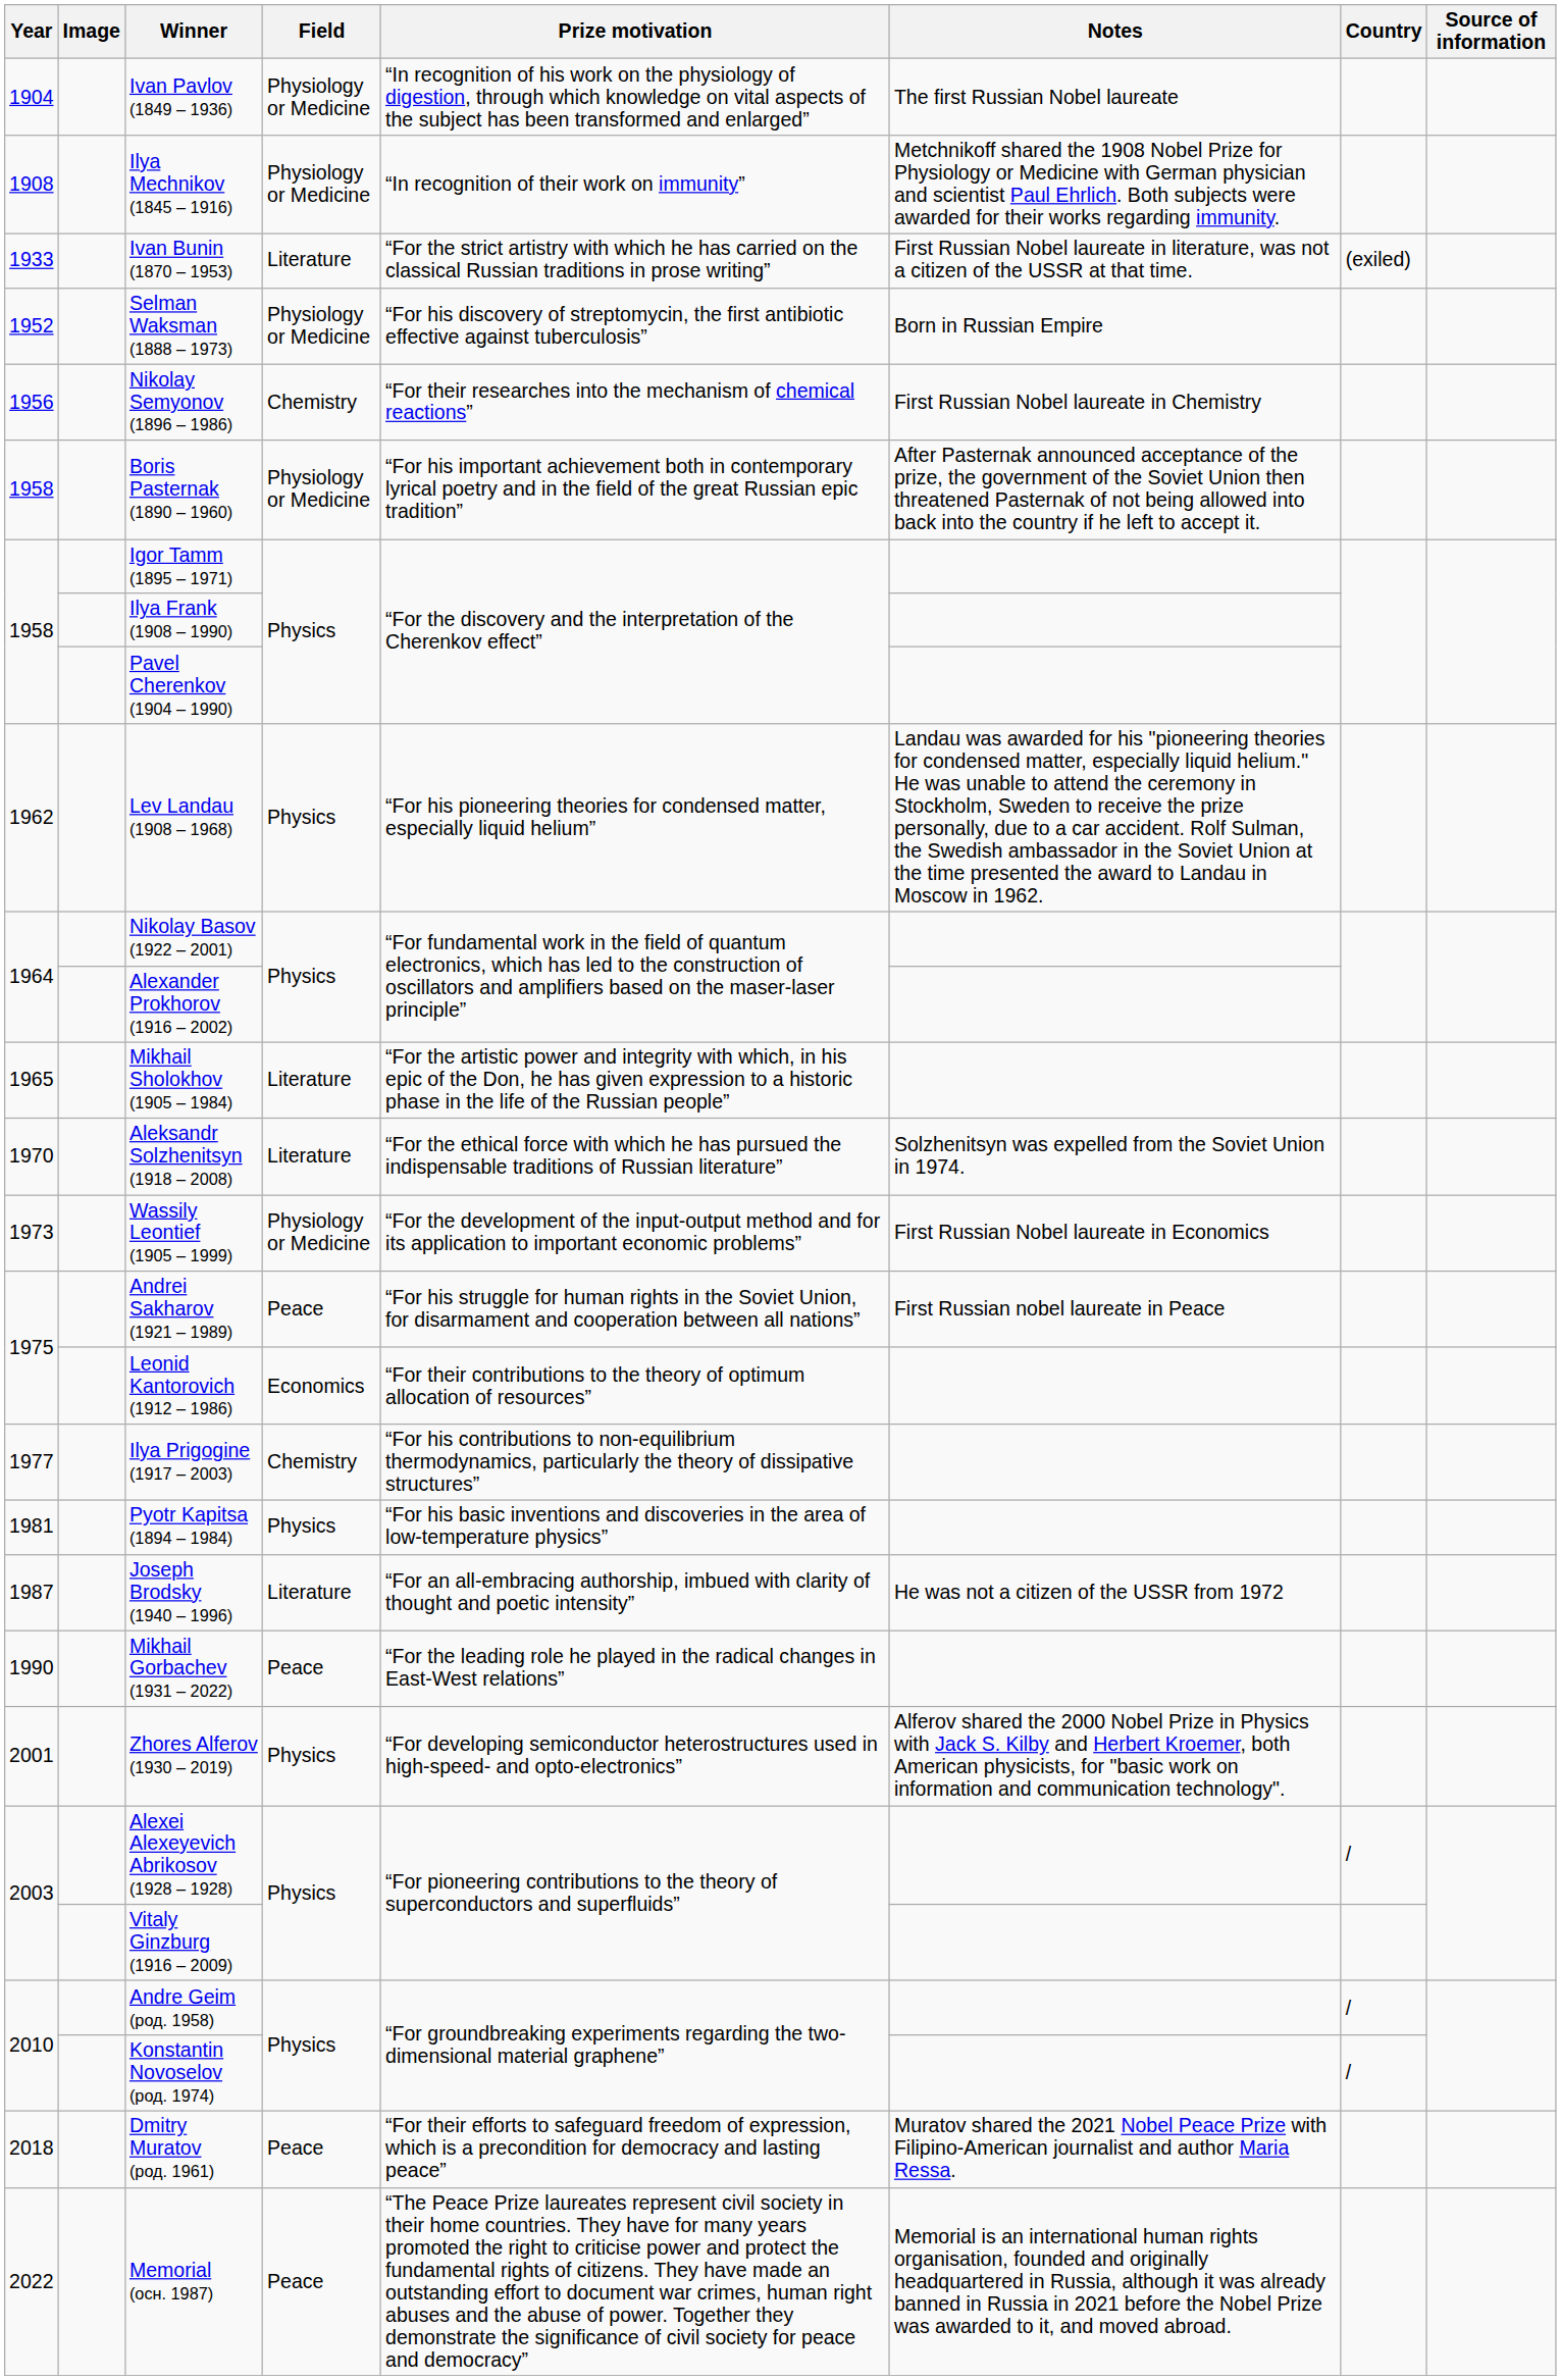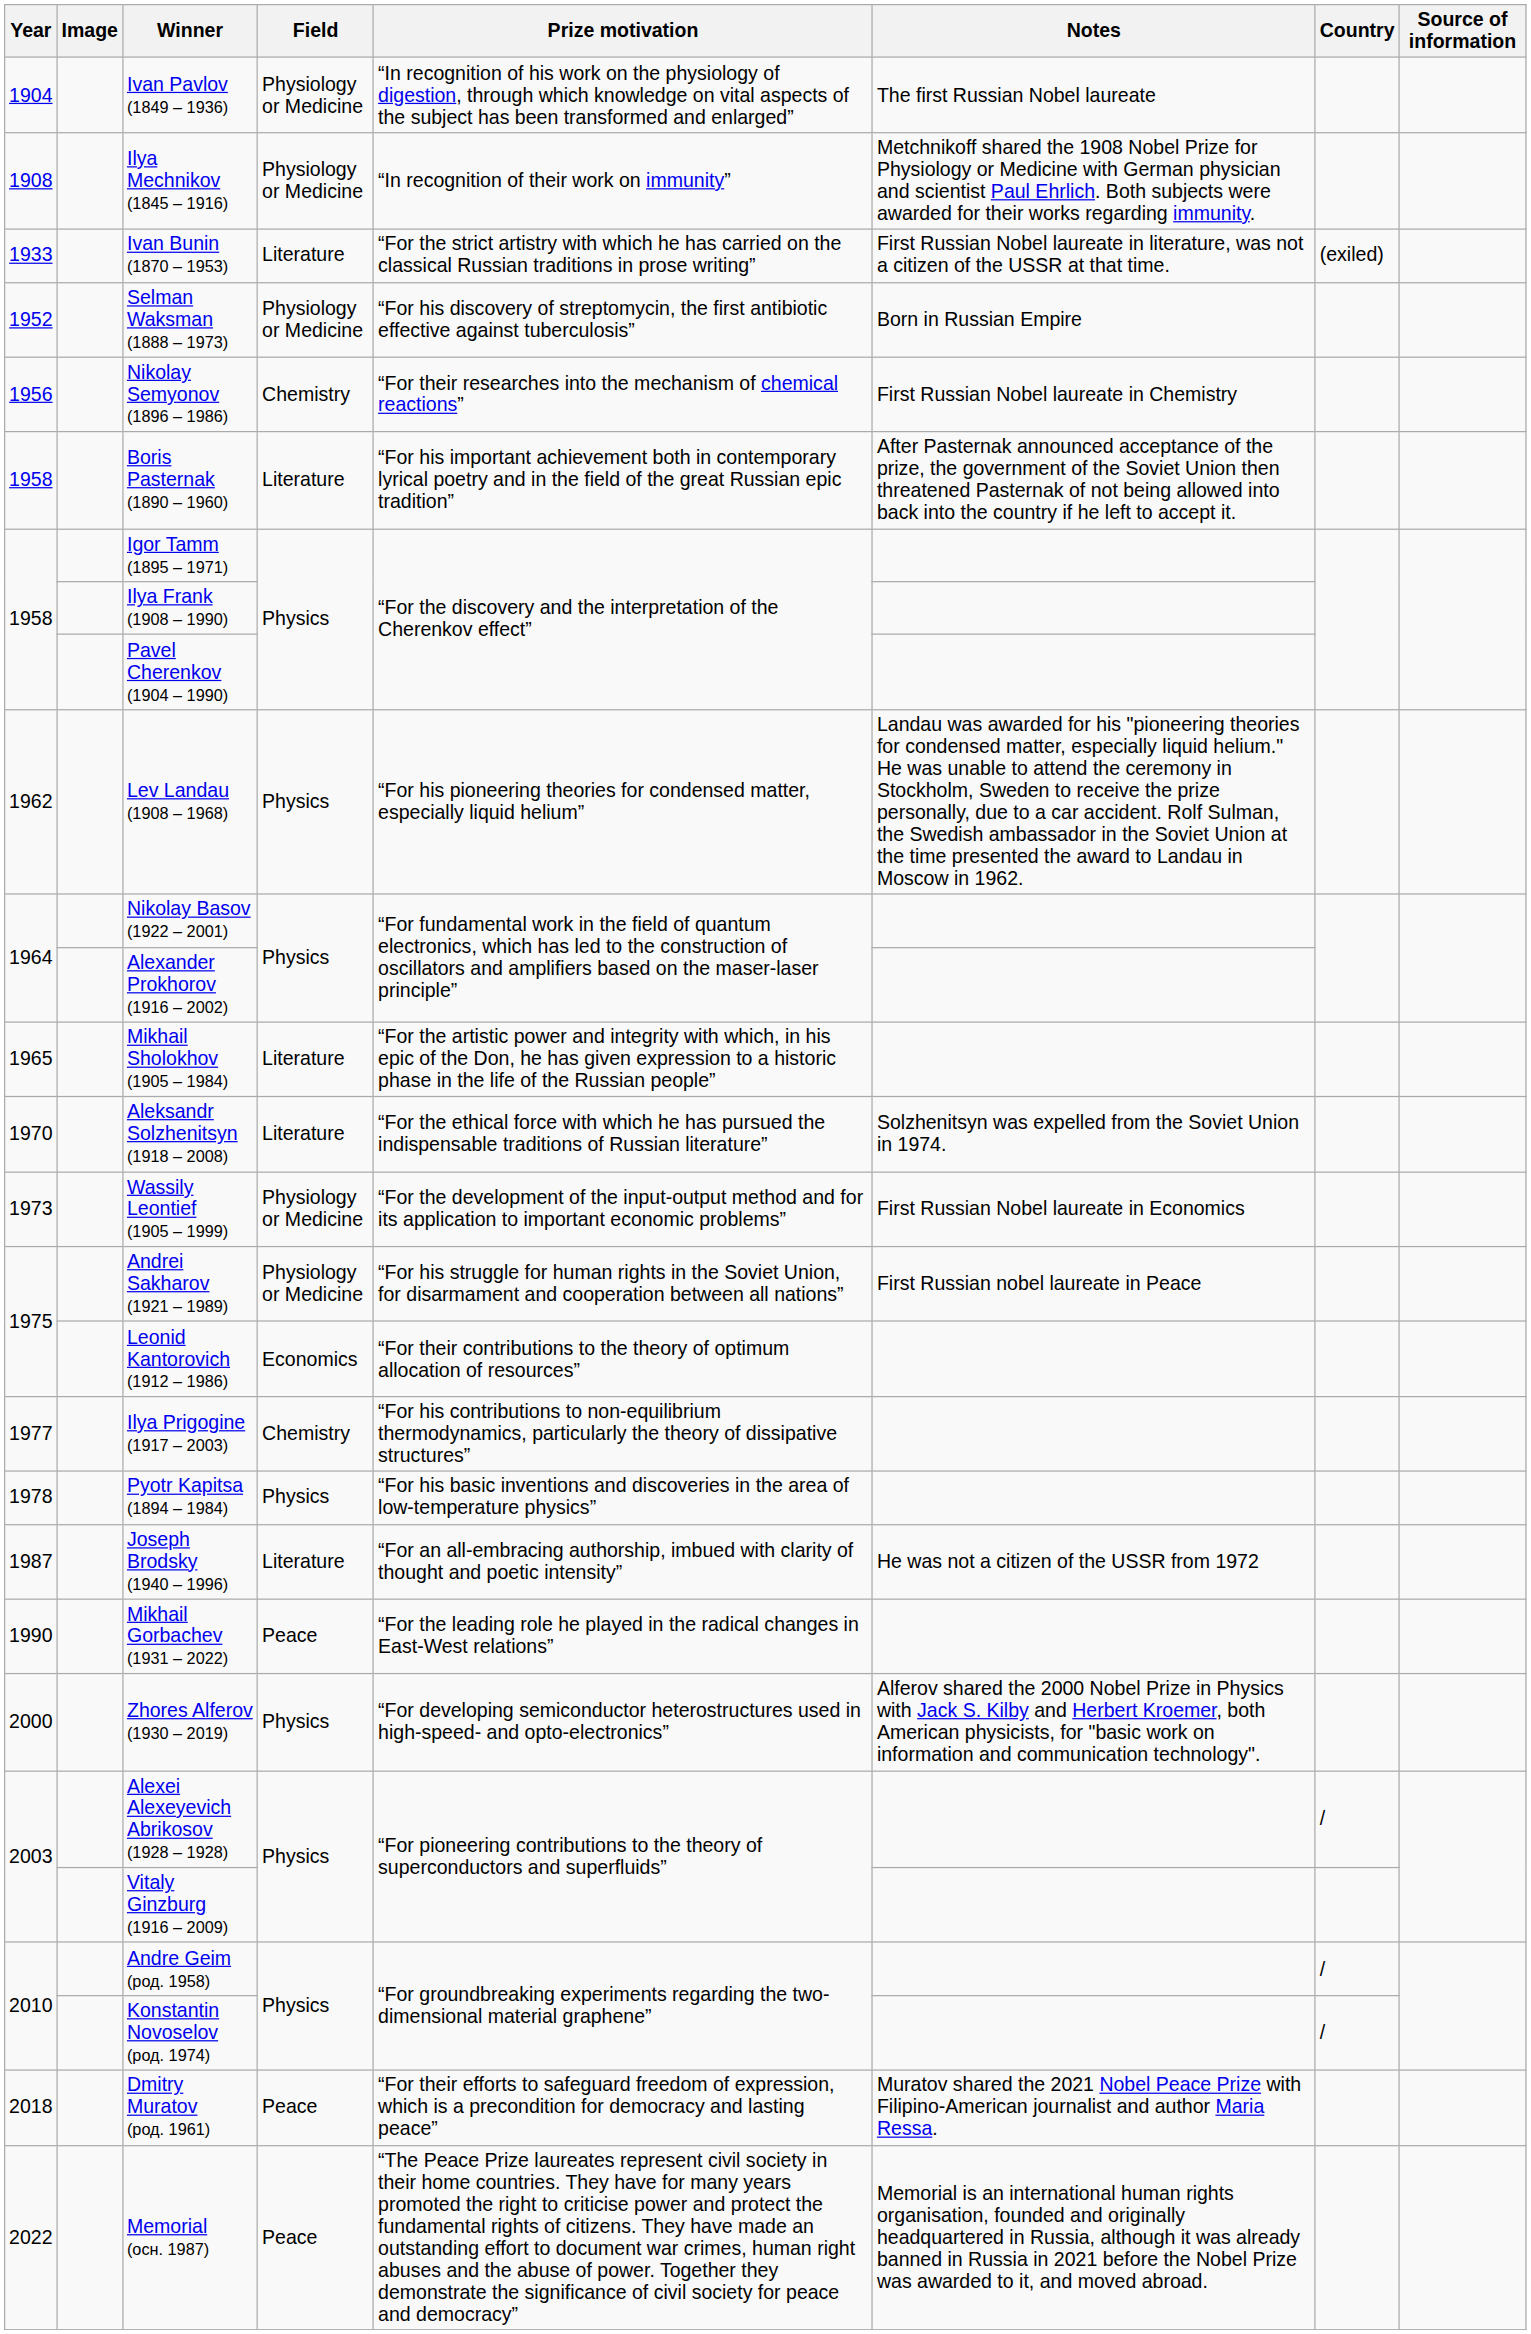 <table class="wikitable sortable">
 <tr>
 <th>Year</th>
 <th>Image</th>
 <th>Winner</th>
 <th>Field</th>
 <th>Prize motivation</th>
 <th>Notes</th>
 <th>Country</th>
 <th>Source of information</th>
 </tr>
 <tr>
 <td><a href='#'>1904</a></td>
 <td></td>
 <td><a href='#'>Ivan Pavlov</a><br><small>(1849 – 1936)<br></small></td>
 <td>Physiology or Medicine</td>
 <td>“In recognition of his work on the physiology of <a href='#'>digestion</a>, through which knowledge on vital aspects of the subject has been transformed and enlarged”</td>
 <td>The first Russian Nobel laureate</td>
 <td></td>
 <td></td>
 </tr>
 <tr>
 <td><a href='#'>1908</a></td>
 <td></td>
 <td><a href='#'>Ilya Mechnikov</a><br><small>(1845 – 1916)<br></small></td>
 <td>Physiology or Medicine</td>
 <td>“In recognition of their work on <a href='#'>immunity</a>”</td>
 <td>Metchnikoff shared the 1908 Nobel Prize for Physiology or Medicine with German physician and scientist <a href='#'>Paul Ehrlich</a>. Both subjects were awarded for their works regarding <a href='#'>immunity</a>.</td>
 <td></td>
 <td></td>
 </tr>
 <tr>
 <td><a href='#'>1933</a></td>
 <td></td>
 <td><a href='#'>Ivan Bunin</a><br><small>(1870 – 1953)<br></small></td>
 <td>Literature</td>
 <td>“For the strict artistry with which he has carried on the classical Russian traditions in prose writing”</td>
 <td>First Russian Nobel laureate in literature, was not a citizen of the USSR at that time.</td>
 <td> (exiled)</td>
 <td></td>
 </tr>
 <tr>
 <td><a href='#'>1952</a></td>
 <td></td>
 <td><a href='#'>Selman Waksman</a><br><small>(1888 – 1973)<br></small></td>
 <td>Physiology or Medicine</td>
 <td>“For his discovery of streptomycin, the first antibiotic effective against tuberculosis”</td>
 <td>Born in Russian Empire</td>
 <td></td>
 <td></td>
 </tr>
 <tr>
 <td><a href='#'>1956</a></td>
 <td></td>
 <td><a href='#'>Nikolay Semyonov</a><br><small>(1896 – 1986)<br></small></td>
 <td>Chemistry</td>
 <td>“For their researches into the mechanism of <a href='#'>chemical reactions</a>”</td>
 <td>First Russian Nobel laureate in Chemistry</td>
 <td></td>
 <td></td>
 </tr>
 <tr>
 <td><a href='#'>1958</a></td>
 <td></td>
 <td><a href='#'>Boris Pasternak</a><br><small>(1890 – 1960)<br></small></td>
-<td>Physiology or Medicine</td>
+<td>Literature</td>
 <td>“For his important achievement both in contemporary lyrical poetry and in the field of the great Russian epic tradition”</td>
 <td>After Pasternak announced acceptance of the prize, the government of the Soviet Union then threatened Pasternak of not being allowed into back into the country if he left to accept it.</td>
 <td></td>
 <td></td>
 </tr>
 <tr>
 <td rowspan=3>1958</td>
 <td></td>
 <td><a href='#'>Igor Tamm</a><br><small>(1895 – 1971)<br></small></td>
 <td rowspan=3>Physics</td>
 <td rowspan=3>“For the discovery and the interpretation of the Cherenkov effect”</td>
 <td></td>
 <td rowspan=3></td>
 <td rowspan=3></td>
 </tr>
 <tr>
 <td></td>
 <td><a href='#'>Ilya Frank</a><br><small>(1908 – 1990)<br></small></td>
 <td></td>
 </tr>
 <tr>
 <td></td>
 <td><a href='#'>Pavel Cherenkov</a><br><small>(1904 – 1990)<br></small></td>
 </tr>
 <tr>
 <td>1962</td>
 <td></td>
 <td><a href='#'>Lev Landau</a><br><small>(1908 – 1968)<br></small></td>
 <td>Physics</td>
 <td>“For his pioneering theories for condensed matter, especially liquid helium”</td>
 <td>Landau was awarded for his "pioneering theories for condensed matter, especially liquid helium." He was unable to attend the ceremony in Stockholm, Sweden to receive the prize personally, due to a car accident. Rolf Sulman, the Swedish ambassador in the Soviet Union at the time presented the award to Landau in Moscow in 1962.</td>
 <td></td>
 <td></td>
 </tr>
 <tr>
 <td rowspan=2>1964</td>
 <td></td>
 <td><a href='#'>Nikolay Basov</a><br><small>(1922 – 2001)<br></small></td>
 <td rowspan=2>Physics</td>
 <td rowspan=2>“For fundamental work in the field of quantum electronics, which has led to the construction of oscillators and amplifiers based on the maser-laser principle”</td>
 <td></td>
 <td rowspan=2></td>
 <td rowspan=2></td>
 </tr>
 <tr>
 <td></td>
 <td><a href='#'>Alexander Prokhorov</a><br><small>(1916 – 2002)<br></small></td>
 </tr>
 <tr>
 <td>1965</td>
 <td></td>
 <td><a href='#'>Mikhail Sholokhov</a><br><small>(1905 – 1984)<br></small></td>
 <td>Literature</td>
 <td>“For the artistic power and integrity with which, in his epic of the Don, he has given expression to a historic phase in the life of the Russian people”</td>
 <td></td>
 <td></td>
 <td></td>
 </tr>
 <tr>
 <td>1970</td>
 <td></td>
 <td><a href='#'>Aleksandr Solzhenitsyn</a><br><small>(1918 – 2008)<br></small></td>
 <td>Literature</td>
 <td>“For the ethical force with which he has pursued the indispensable traditions of Russian literature”</td>
 <td>Solzhenitsyn was expelled from the Soviet Union in 1974.</td>
 <td></td>
 <td></td>
 </tr>
 <tr>
 <td>1973</td>
 <td></td>
 <td><a href='#'>Wassily Leontief</a><br><small>(1905 – 1999)<br></small></td>
 <td>Physiology or Medicine</td>
 <td>“For the development of the input-output method and for its application to important economic problems”</td>
 <td>First Russian Nobel laureate in Economics</td>
 <td></td>
 <td></td>
 </tr>
 <tr>
 <td rowspan="2">1975</td>
 <td></td>
 <td><a href='#'>Andrei Sakharov</a><br><small>(1921 – 1989)<br></small></td>
-<td>Peace</td>
+<td>Physiology or Medicine</td>
 <td>“For his struggle for human rights in the Soviet Union, for disarmament and cooperation between all nations”</td>
 <td>First Russian nobel laureate in Peace</td>
 <td></td>
 <td></td>
 </tr>
 <tr>
 <td></td>
 <td><a href='#'>Leonid Kantorovich</a><br><small>(1912 – 1986)<br></small></td>
 <td>Economics</td>
 <td>“For their contributions to the theory of optimum allocation of resources”</td>
 <td></td>
 <td></td>
 <td></td>
 </tr>
 <tr>
 <td>1977</td>
 <td></td>
 <td><a href='#'>Ilya Prigogine</a><br><small>(1917 – 2003)<br></small></td>
 <td>Chemistry</td>
 <td>“For his contributions to non-equilibrium thermodynamics, particularly the theory of dissipative structures”</td>
 <td></td>
 <td></td>
 <td></td>
 </tr>
 <tr>
-<td>1981</td>
+<td>1978</td>
 <td></td>
 <td><a href='#'>Pyotr Kapitsa</a><br><small>(1894 – 1984)<br></small></td>
 <td>Physics</td>
 <td>“For his basic inventions and discoveries in the area of low-temperature physics”</td>
 <td></td>
 <td></td>
 <td></td>
 </tr>
 <tr>
 <td>1987</td>
 <td></td>
 <td><a href='#'>Joseph Brodsky</a><br><small>(1940 – 1996)<br></small></td>
 <td>Literature</td>
 <td>“For an all-embracing authorship, imbued with clarity of thought and poetic intensity”</td>
 <td>He was not a citizen of the USSR from 1972</td>
 <td></td>
 <td></td>
 </tr>
 <tr>
 <td>1990</td>
 <td></td>
 <td><a href='#'>Mikhail Gorbachev</a><br><small>(1931 – 2022)<br></small></td>
 <td>Peace</td>
 <td>“For the leading role he played in the radical changes in East-West relations”</td>
 <td></td>
 <td></td>
 <td></td>
 </tr>
 <tr>
-<td>2001</td>
+<td>2000</td>
 <td></td>
 <td><a href='#'>Zhores Alferov</a><br><small>(1930 – 2019)<br></small></td>
 <td>Physics</td>
 <td>“For developing semiconductor heterostructures used in high-speed- and opto-electronics”</td>
 <td>Alferov shared the 2000 Nobel Prize in Physics with <a href='#'>Jack S. Kilby</a> and <a href='#'>Herbert Kroemer</a>, both American physicists, for "basic work on information and communication technology".</td>
 <td></td>
 <td></td>
 </tr>
 <tr>
 <td rowspan=2>2003</td>
 <td></td>
 <td><a href='#'>Alexei Alexeyevich Abrikosov</a><br><small>(1928 – 1928)<br></small></td>
 <td rowspan=2>Physics</td>
 <td rowspan=2>“For pioneering contributions to the theory of superconductors and superfluids”</td>
 <td></td>
 <td> /</td>
 <td rowspan=2></td>
 </tr>
 <tr>
 <td></td>
 <td><a href='#'>Vitaly Ginzburg</a><br><small>(1916 – 2009)<br></small></td>
 <td></td>
 <td></td>
 </tr>
 <tr>
 <td rowspan=2>2010</td>
 <td></td>
 <td><a href='#'>Andre Geim</a><br><small>(род. 1958)<br></small></td>
 <td rowspan=2>Physics</td>
 <td rowspan=2>“For groundbreaking experiments regarding the two-dimensional material graphene”</td>
 <td></td>
 <td> /</td>
 <td rowspan=2></td>
 </tr>
 <tr>
 <td></td>
 <td><a href='#'>Konstantin Novoselov</a><br><small>(род. 1974)<br></small></td>
 <td></td>
 <td> /</td>
 </tr>
 <tr>
 <td>2018</td>
 <td></td>
 <td><a href='#'>Dmitry Muratov</a><br><small>(род. 1961)<br></small></td>
 <td>Peace</td>
 <td>“For their efforts to safeguard freedom of expression, which is a precondition for democracy and lasting peace”</td>
 <td>Muratov shared the 2021 <a href='#'>Nobel Peace Prize</a> with Filipino-American journalist and author <a href='#'>Maria Ressa</a>.</td>
 <td></td>
 <td></td>
 </tr>
 <tr>
 <td>2022</td>
 <td></td>
 <td><a href='#'>Memorial</a><br><small>(осн. 1987)<br></small></td>
 <td>Peace</td>
 <td>“The Peace Prize laureates represent civil society in their home countries. They have for many years promoted the right to criticise power and protect the fundamental rights of citizens. They have made an outstanding effort to document war crimes, human right abuses and the abuse of power. Together they demonstrate the significance of civil society for peace and democracy”</td>
 <td>Memorial is an international human rights organisation, founded and originally headquartered in Russia, although it was already banned in Russia in 2021 before the Nobel Prize was awarded to it, and moved abroad.</td>
 <td></td>
 <td></td>
 </tr>
 <tr>
 </tr>
 </table>
